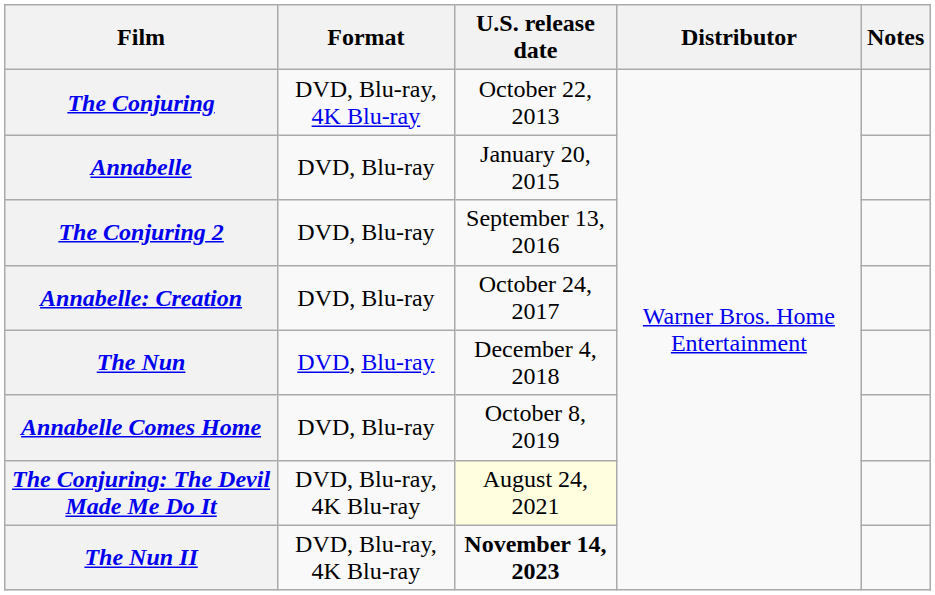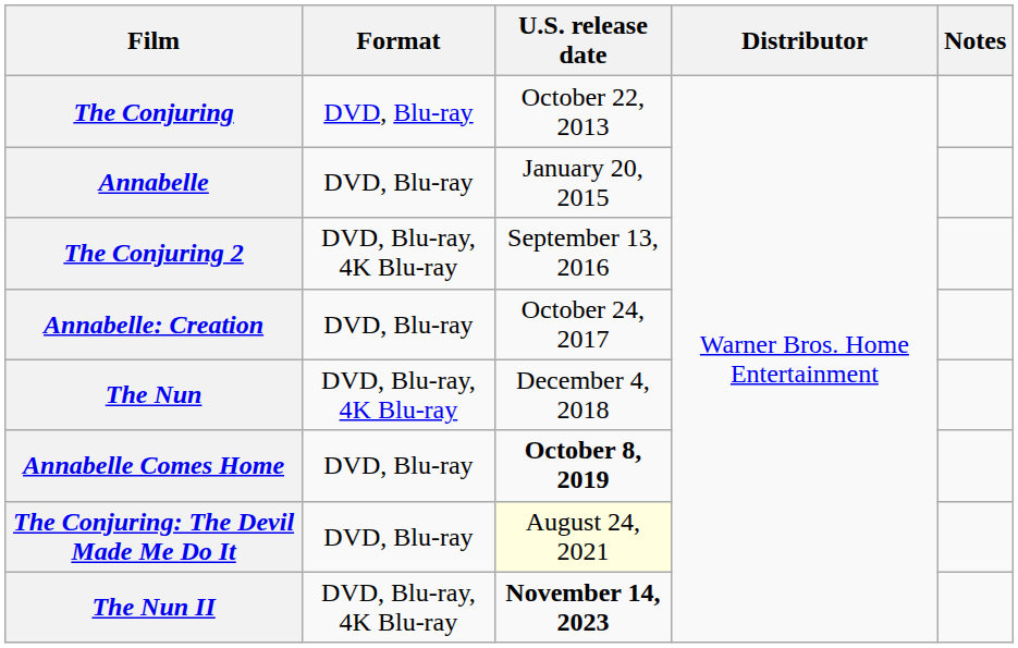 <table class="wikitable plainrowheaders" style="text-align:center;"  width=99%>
 <tr>
 <th scope="col">Film</th>
 <th scope="col">Format</th>
 <th scope="col">U.S. release date</th>
 <th scope="col">Distributor</th>
 <th scope="col">Notes</th>
 </tr>
 <tr>
 <th scope="row"><em><a href='#'>The Conjuring</a></em></th>
-<td>DVD, Blu-ray, <a href='#'>4K Blu-ray</a></td>
+<td><a href='#'>DVD</a>, <a href='#'>Blu-ray</a></td>
 <td>October 22, 2013</td>
 <td rowspan="8"><a href='#'>Warner Bros. Home Entertainment</a></td>
 <td></td>
 </tr>
 <tr>
 <th scope="row"><em><a href='#'>Annabelle</a></em></th>
 <td>DVD, Blu-ray</td>
 <td>January 20, 2015</td>
 <td></td>
 </tr>
 <tr>
 <th scope="row"><em><a href='#'>The Conjuring 2</a></em></th>
-<td>DVD, Blu-ray</td>
+<td>DVD, Blu-ray, 4K Blu-ray</td>
 <td>September 13, 2016</td>
 <td></td>
 </tr>
 <tr>
 <th scope="row"><em><a href='#'>Annabelle: Creation</a></em></th>
 <td>DVD, Blu-ray</td>
 <td>October 24, 2017</td>
 <td></td>
 </tr>
 <tr>
 <th scope="row"><em><a href='#'>The Nun</a></em></th>
-<td><a href='#'>DVD</a>, <a href='#'>Blu-ray</a></td>
+<td>DVD, Blu-ray, <a href='#'>4K Blu-ray</a></td>
 <td>December 4, 2018</td>
 <td></td>
 </tr>
 <tr>
 <th scope="row"><em><a href='#'>Annabelle Comes Home</a></em></th>
 <td>DVD, Blu-ray</td>
-<td>October 8, 2019</td>
+<td><strong>October 8, 2019</strong></td>
 <td></td>
 </tr>
 <tr>
 <th scope="row"><em><a href='#'>The Conjuring: The Devil Made Me Do It</a></em></th>
-<td>DVD, Blu-ray, 4K Blu-ray</td>
+<td>DVD, Blu-ray</td>
 <td style="background: lightyellow;">August 24, 2021</td>
 <td></td>
 </tr>
 <tr>
 <th scope="row"><em><a href='#'>The Nun II</a></em></th>
 <td>DVD, Blu-ray, 4K Blu-ray</td>
 <td><strong>November 14, 2023</strong></td>
 <td></td>
 </tr>
 </table>
